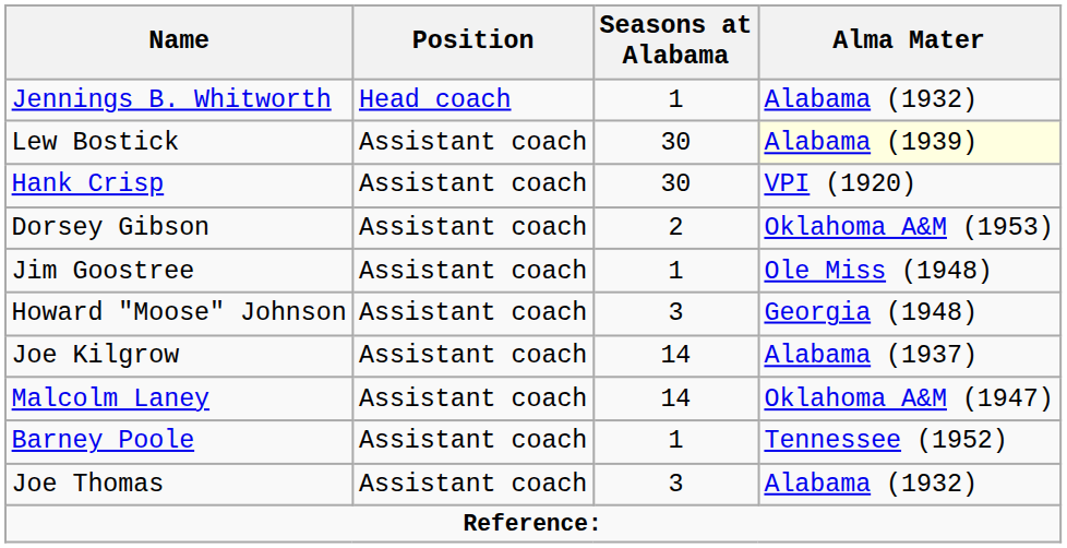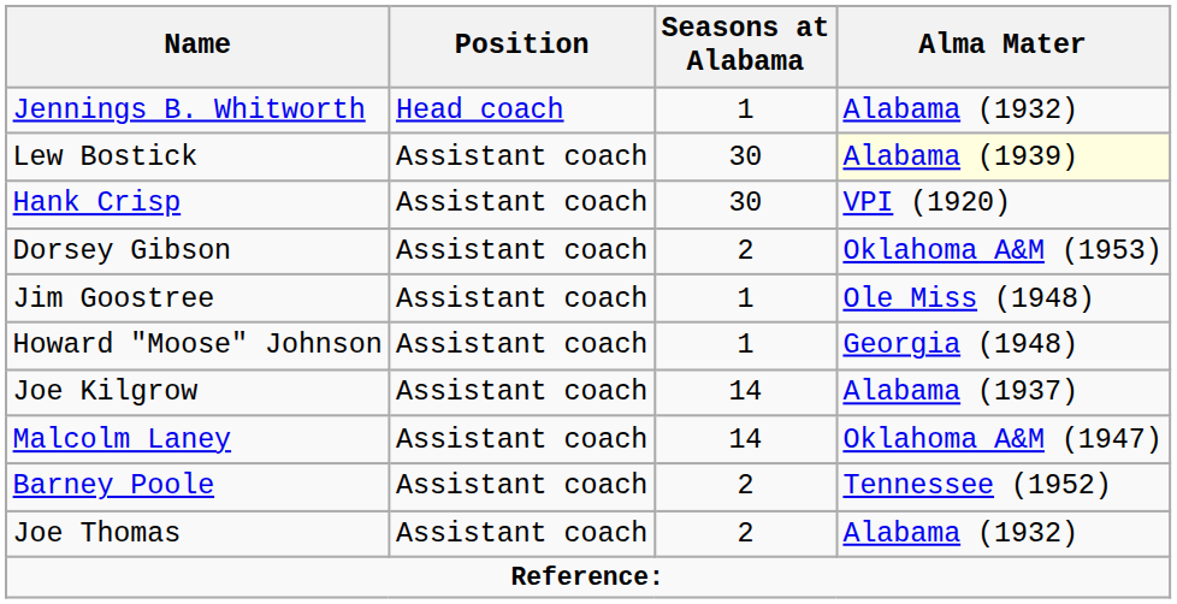 <table class="wikitable" style="font-size:90%;">
 <tr>
 <th>Name</th>
 <th>Position</th>
 <th>Seasons at<br>Alabama</th>
 <th>Alma Mater</th>
 </tr>
 <tr>
 <td><a href='#'>Jennings B. Whitworth</a></td>
 <td><a href='#'>Head coach</a></td>
 <td align=center>1</td>
 <td><a href='#'>Alabama</a> (1932)</td>
 </tr>
 <tr>
 <td>Lew Bostick</td>
 <td>Assistant coach</td>
 <td align=center>30</td>
 <td style="background: lightyellow;"><a href='#'>Alabama</a> (1939)</td>
 </tr>
 <tr>
 <td><a href='#'>Hank Crisp</a></td>
 <td>Assistant coach</td>
 <td align=center>30</td>
 <td><a href='#'>VPI</a> (1920)</td>
 </tr>
 <tr>
 <td>Dorsey Gibson</td>
 <td>Assistant coach</td>
 <td align=center>2</td>
 <td><a href='#'>Oklahoma A&M</a> (1953)</td>
 </tr>
 <tr>
 <td>Jim Goostree</td>
 <td>Assistant coach</td>
 <td align=center>1</td>
 <td><a href='#'>Ole Miss</a> (1948)</td>
 </tr>
 <tr>
 <td>Howard "Moose" Johnson</td>
 <td>Assistant coach</td>
-<td align=center>3</td>
+<td align=center>1</td>
 <td><a href='#'>Georgia</a> (1948)</td>
 </tr>
 <tr>
 <td>Joe Kilgrow</td>
 <td>Assistant coach</td>
 <td align=center>14</td>
 <td><a href='#'>Alabama</a> (1937)</td>
 </tr>
 <tr>
 <td><a href='#'>Malcolm Laney</a></td>
 <td>Assistant coach</td>
 <td align=center>14</td>
 <td><a href='#'>Oklahoma A&M</a> (1947)</td>
 </tr>
 <tr>
 <td><a href='#'>Barney Poole</a></td>
 <td>Assistant coach</td>
-<td align=center>1</td>
+<td align=center>2</td>
 <td><a href='#'>Tennessee</a> (1952)</td>
 </tr>
 <tr>
 <td>Joe Thomas</td>
 <td>Assistant coach</td>
-<td align=center>3</td>
+<td align=center>2</td>
 <td><a href='#'>Alabama</a> (1932)</td>
 </tr>
 <tr>
 <td colspan="4"  style="font-size:8pt; text-align:center;"><strong>Reference:</strong></td>
 </tr>
 </table>
